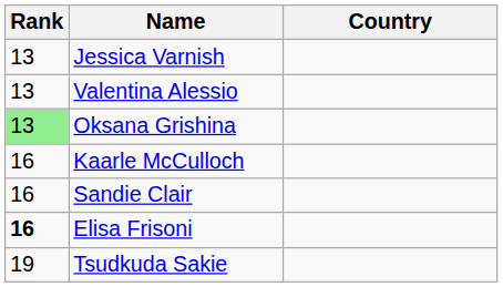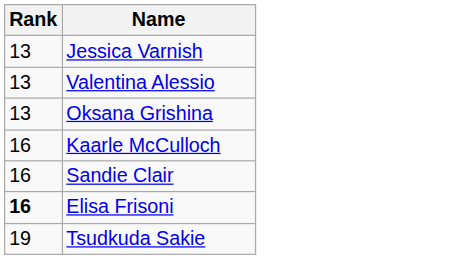 <table class="wikitable">
 <tr>
 <th width=20>Rank</th>
 <th width=150>Name</th>
-<th width=150>Country</th>
 </tr>
 <tr>
 <td>13</td>
 <td><a href='#'>Jessica Varnish</a></td>
-<td></td>
 </tr>
 <tr>
 <td>13</td>
 <td><a href='#'>Valentina Alessio</a></td>
-<td></td>
 </tr>
 <tr>
-<td style="background: lightgreen;">13</td>
+<td>13</td>
 <td><a href='#'>Oksana Grishina</a></td>
-<td></td>
 </tr>
 <tr>
 <td>16</td>
 <td><a href='#'>Kaarle McCulloch</a></td>
-<td></td>
 </tr>
 <tr>
 <td>16</td>
 <td><a href='#'>Sandie Clair</a></td>
-<td></td>
 </tr>
 <tr>
 <td><strong>16</strong></td>
 <td><a href='#'>Elisa Frisoni</a></td>
-<td></td>
 </tr>
 <tr>
 <td>19</td>
 <td><a href='#'>Tsudkuda Sakie</a></td>
-<td></td>
 </tr>
 </table>
